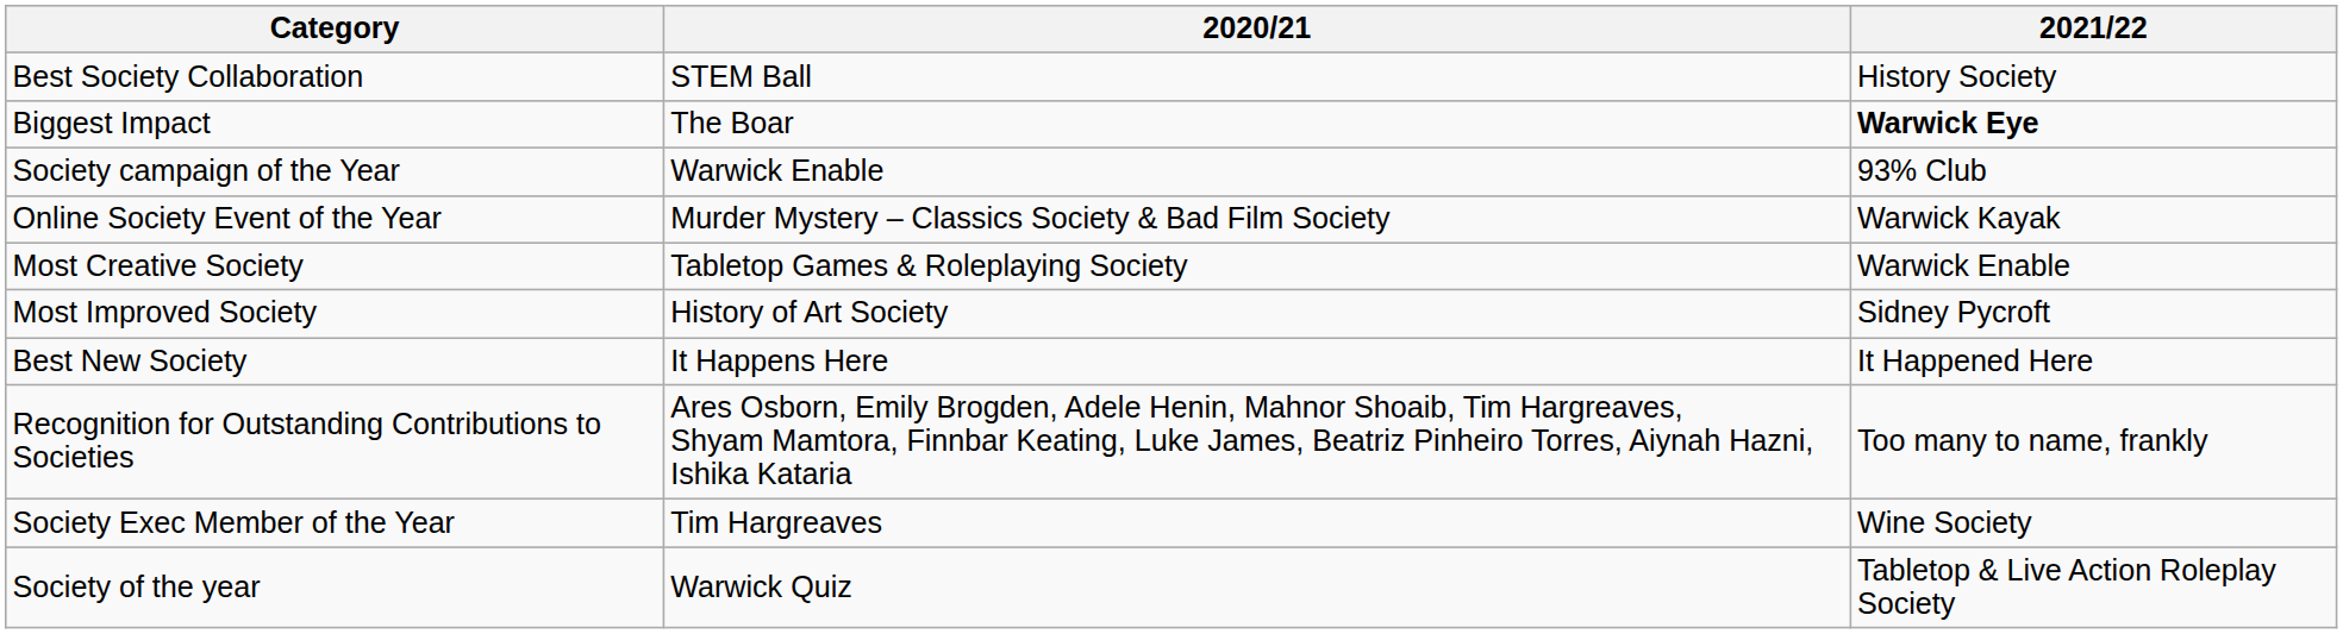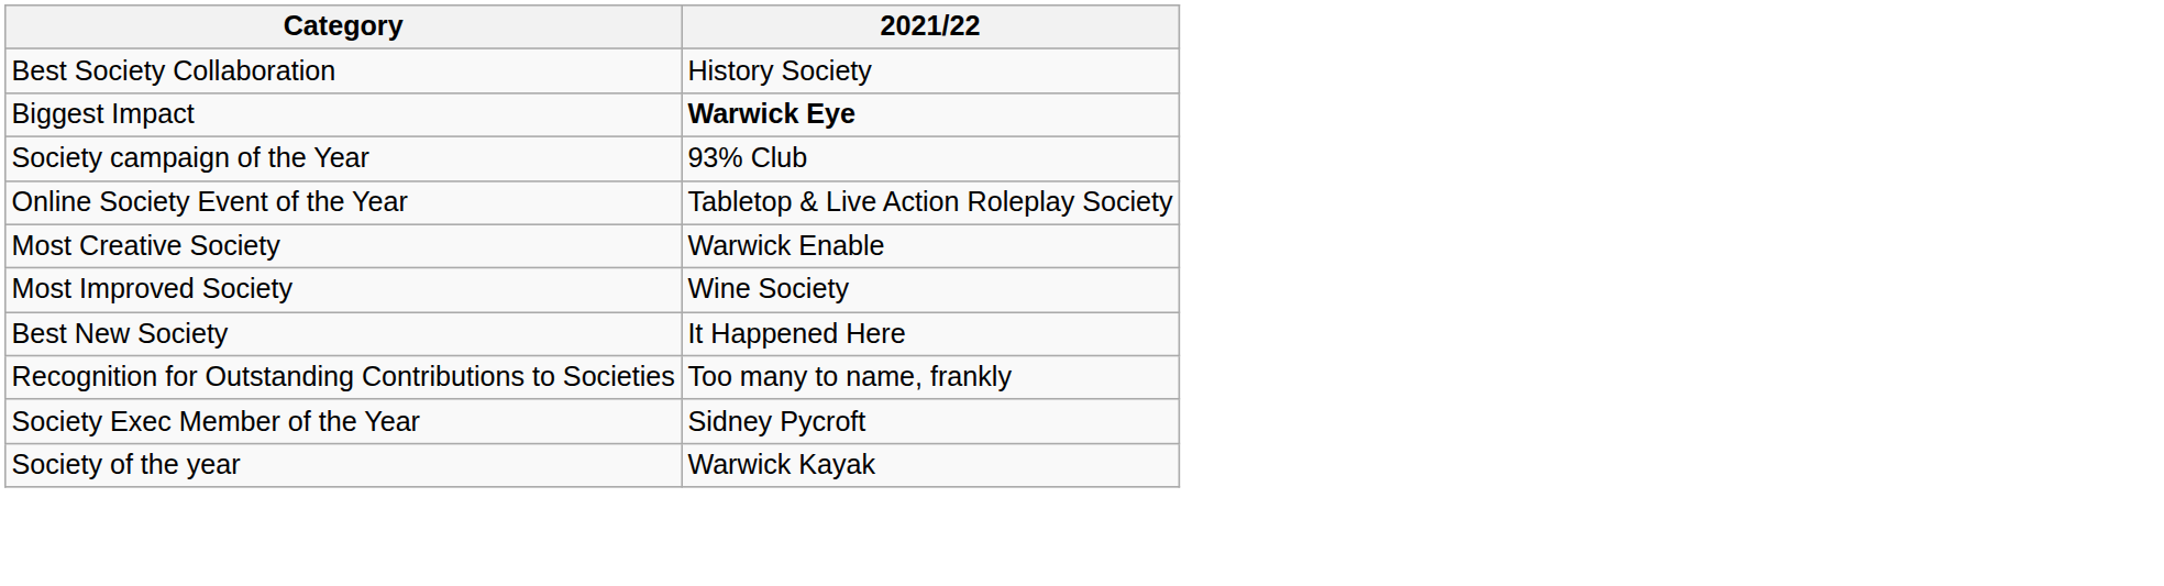 <table class="wikitable">
 <tr>
 <th>Category</th>
-<th>2020/21</th>
 <th>2021/22</th>
 </tr>
 <tr>
 <td>Best Society Collaboration</td>
-<td>STEM Ball</td>
 <td>History Society</td>
 </tr>
 <tr>
 <td>Biggest Impact</td>
-<td>The Boar</td>
 <td><strong>Warwick Eye</strong></td>
 </tr>
 <tr>
 <td>Society campaign of the Year</td>
-<td>Warwick Enable</td>
 <td>93% Club</td>
 </tr>
 <tr>
 <td>Online Society Event of the Year</td>
-<td>Murder Mystery – Classics Society & Bad Film Society</td>
-<td>Warwick Kayak</td>
+<td>Tabletop & Live Action Roleplay Society</td>
 </tr>
 <tr>
 <td>Most Creative Society</td>
-<td>Tabletop Games & Roleplaying Society</td>
 <td>Warwick Enable</td>
 </tr>
 <tr>
 <td>Most Improved Society</td>
-<td>History of Art Society</td>
-<td>Sidney Pycroft</td>
+<td>Wine Society</td>
 </tr>
 <tr>
 <td>Best New Society</td>
-<td>It Happens Here</td>
 <td>It Happened Here</td>
 </tr>
 <tr>
 <td>Recognition for Outstanding Contributions to Societies</td>
-<td>Ares Osborn, Emily Brogden, Adele Henin, Mahnor Shoaib, Tim Hargreaves,<br>Shyam Mamtora, Finnbar Keating, Luke James, Beatriz Pinheiro Torres, Aiynah Hazni, Ishika Kataria</td>
 <td>Too many to name, frankly</td>
 </tr>
 <tr>
 <td>Society Exec Member of the Year</td>
-<td>Tim Hargreaves</td>
-<td>Wine Society</td>
+<td>Sidney Pycroft</td>
 </tr>
 <tr>
 <td>Society of the year</td>
-<td>Warwick Quiz</td>
-<td>Tabletop & Live Action Roleplay Society</td>
+<td>Warwick Kayak</td>
 </tr>
 </table>
